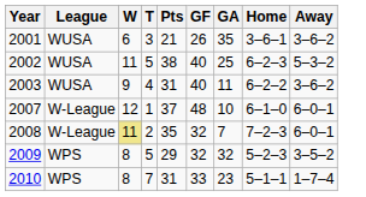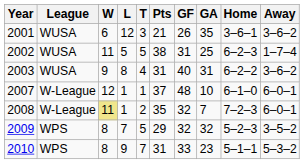 <table class="wikitable">
 <tr>
 <th>Year</th>
 <th>League</th>
 <th>W</th>
+<th>L</th>
 <th>T</th>
 <th>Pts</th>
 <th>GF</th>
 <th>GA</th>
 <th>Home</th>
 <th>Away</th>
 </tr>
 <tr>
 <td>2001</td>
 <td>WUSA</td>
 <td>6</td>
+<td>12</td>
 <td>3</td>
 <td>21</td>
 <td>26</td>
 <td>35</td>
 <td>3–6–1</td>
 <td>3–6–2</td>
 </tr>
 <tr>
 <td>2002</td>
 <td>WUSA</td>
 <td>11</td>
 <td>5</td>
+<td>5</td>
 <td>38</td>
-<td>40</td>
+<td>31</td>
 <td>25</td>
 <td>6–2–3</td>
-<td>5–3–2</td>
+<td>1–7–4</td>
 </tr>
 <tr>
 <td>2003</td>
 <td>WUSA</td>
 <td>9</td>
+<td>8</td>
 <td>4</td>
 <td>31</td>
 <td>40</td>
-<td>11</td>
+<td>31</td>
 <td>6–2–2</td>
 <td>3–6–2</td>
 </tr>
 <tr>
 <td>2007</td>
 <td>W-League</td>
 <td>12</td>
+<td>1</td>
 <td>1</td>
 <td>37</td>
 <td>48</td>
 <td>10</td>
 <td>6–1–0</td>
 <td>6–0–1</td>
 </tr>
 <tr>
 <td>2008</td>
 <td>W-League</td>
 <td style="background: khaki;">11</td>
+<td>1</td>
 <td>2</td>
 <td>35</td>
 <td>32</td>
 <td>7</td>
 <td>7–2–3</td>
 <td>6–0–1</td>
 </tr>
 <tr>
 <td><a href='#'>2009</a></td>
 <td>WPS</td>
 <td>8</td>
+<td>7</td>
 <td>5</td>
 <td>29</td>
 <td>32</td>
 <td>32</td>
 <td>5–2–3</td>
 <td>3–5–2</td>
 </tr>
 <tr>
 <td><a href='#'>2010</a></td>
 <td>WPS</td>
 <td>8</td>
+<td>9</td>
 <td>7</td>
 <td>31</td>
 <td>33</td>
 <td>23</td>
 <td>5–1–1</td>
-<td>1–7–4</td>
+<td>5–3–2</td>
 </tr>
 </table>
